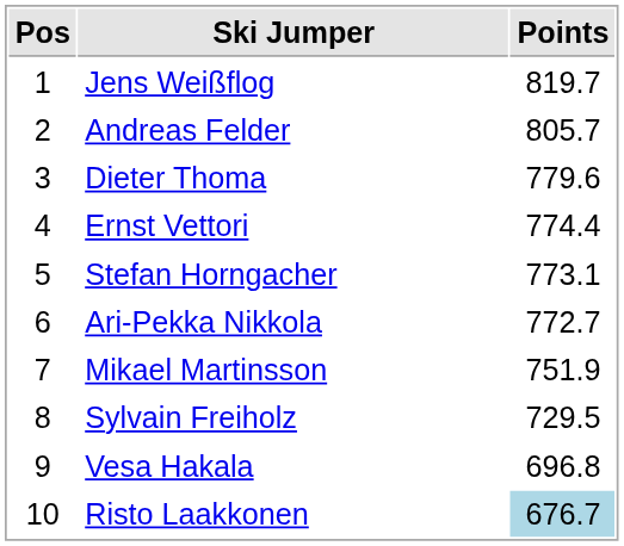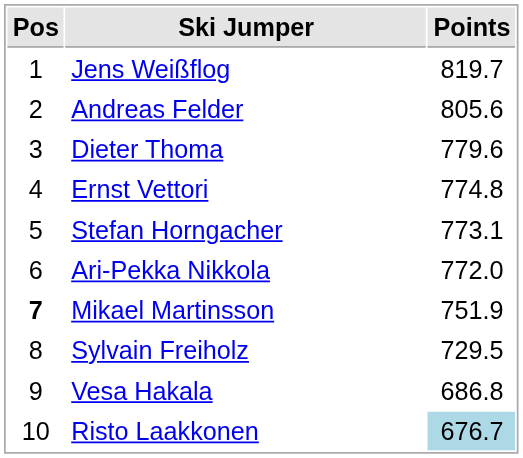 <table cellspacing="1" cellpadding="3" style="border:1px solid #AAAAAA;font-size:90%">
 <tr bgcolor="#E4E4E4">
 <th style="border-bottom:1px solid #AAAAAA" width=10>Pos</th>
 <th style="border-bottom:1px solid #AAAAAA" width=200>Ski Jumper</th>
 <th style="border-bottom:1px solid #AAAAAA" width=20>Points</th>
 </tr>
 <tr align="center">
 <td>1</td>
 <td align="left"> <a href='#'>Jens Weißflog</a></td>
 <td>819.7</td>
 </tr>
 <tr align="center">
 <td>2</td>
 <td align="left"> <a href='#'>Andreas Felder</a></td>
-<td>805.7</td>
+<td>805.6</td>
 </tr>
 <tr align="center">
 <td>3</td>
 <td align="left"> <a href='#'>Dieter Thoma</a></td>
 <td>779.6</td>
 </tr>
 <tr align="center">
 <td>4</td>
 <td align="left"> <a href='#'>Ernst Vettori</a></td>
-<td>774.4</td>
+<td>774.8</td>
 </tr>
 <tr align="center">
 <td>5</td>
 <td align="left"> <a href='#'>Stefan Horngacher</a></td>
 <td>773.1</td>
 </tr>
 <tr align="center">
 <td>6</td>
 <td align="left"> <a href='#'>Ari-Pekka Nikkola</a></td>
-<td>772.7</td>
+<td>772.0</td>
 </tr>
 <tr align="center">
-<td>7</td>
+<td><strong>7</strong></td>
 <td align="left"> <a href='#'>Mikael Martinsson</a></td>
 <td>751.9</td>
 </tr>
 <tr align="center">
 <td>8</td>
 <td align="left"> <a href='#'>Sylvain Freiholz</a></td>
 <td>729.5</td>
 </tr>
 <tr align="center">
 <td>9</td>
 <td align="left"> <a href='#'>Vesa Hakala</a></td>
-<td>696.8</td>
+<td>686.8</td>
 </tr>
 <tr align="center">
 <td>10</td>
 <td align="left"> <a href='#'>Risto Laakkonen</a></td>
 <td style="background: lightblue;">676.7</td>
 </tr>
 </table>
